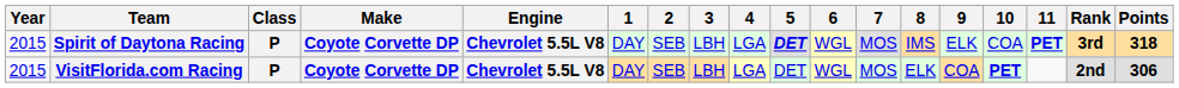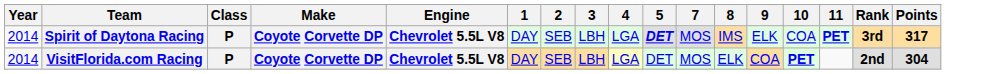 <table class="wikitable" style="text-align:center; font-size:85%">
 <tr>
 <th>Year</th>
 <th>Team</th>
 <th>Class</th>
 <th>Make</th>
 <th>Engine</th>
 <th>1</th>
 <th>2</th>
 <th>3</th>
 <th>4</th>
 <th>5</th>
-<th>6</th>
 <th>7</th>
 <th>8</th>
 <th>9</th>
 <th>10</th>
 <th>11</th>
 <th>Rank</th>
 <th>Points</th>
 </tr>
 <tr>
-<td><a href='#'>2015</a></td>
+<td><a href='#'>2014</a></td>
 <th nowrap><a href='#'>Spirit of Daytona Racing</a></th>
 <th>P</th>
 <th nowrap><a href='#'>Coyote</a> <a href='#'>Corvette DP</a></th>
 <th nowrap><a href='#'>Chevrolet</a> 5.5L V8</th>
 <td style="background:#DFFFDF;"><a href='#'>DAY</a><br></td>
 <td style="background:#DFFFDF;"><a href='#'>SEB</a><br></td>
 <td style="background:#DFFFDF;"><a href='#'>LBH</a><br></td>
 <td style="background:#DFFFDF;"><a href='#'>LGA</a><br></td>
 <td style="background:#DFDFDF;"><strong><em><a href='#'>DET</a></em></strong><br></td>
-<td style="background:#FFFFBF;"><a href='#'>WGL</a><br></td>
 <td style="background:#DFDFDF;"><a href='#'>MOS</a><br></td>
 <td style="background:#FFDF9F;"><a href='#'>IMS</a><br></td>
 <td style="background:#DFFFDF;"><a href='#'>ELK</a><br></td>
 <td style="background:#DFFFDF;"><a href='#'>COA</a><br></td>
 <td style="background:#DFFFDF;"><strong><a href='#'>PET</a><br></strong></td>
 <th style="background:#FFDF9F;">3rd</th>
-<th style="background:#FFDF9F;">318</th>
+<th style="background:#FFDF9F;">317</th>
 </tr>
 <tr>
-<td><a href='#'>2015</a></td>
+<td><a href='#'>2014</a></td>
 <th nowrap><a href='#'>VisitFlorida.com Racing</a></th>
 <th>P</th>
 <th nowrap><a href='#'>Coyote</a> <a href='#'>Corvette DP</a></th>
 <th nowrap><a href='#'>Chevrolet</a> 5.5L V8</th>
 <td style="background:#FFDF9F;"><a href='#'>DAY</a><br></td>
 <td style="background:#FFDF9F;"><a href='#'>SEB</a><br></td>
 <td style="background:#FFDF9F;"><a href='#'>LBH</a><br></td>
 <td style="background:#FFFFBF;"><a href='#'>LGA</a><br></td>
 <td style="background:#DFFFDF;"><a href='#'>DET</a><br></td>
-<td style="background:#FFFFBF;"><a href='#'>WGL</a><br></td>
 <td style="background:#DFFFDF;"><a href='#'>MOS</a><br></td>
 <td style="background:#DFFFDF;"><a href='#'>ELK</a><br></td>
 <td style="background:#FFDF9F;"><a href='#'>COA</a><br></td>
 <td style="background:#DFFFDF;"><strong><a href='#'>PET</a></strong><br></td>
 <td></td>
 <th style="background:#DFDFDF;">2nd</th>
-<th style="background:#DFDFDF;">306</th>
+<th style="background:#DFDFDF;">304</th>
 </tr>
 </table>
